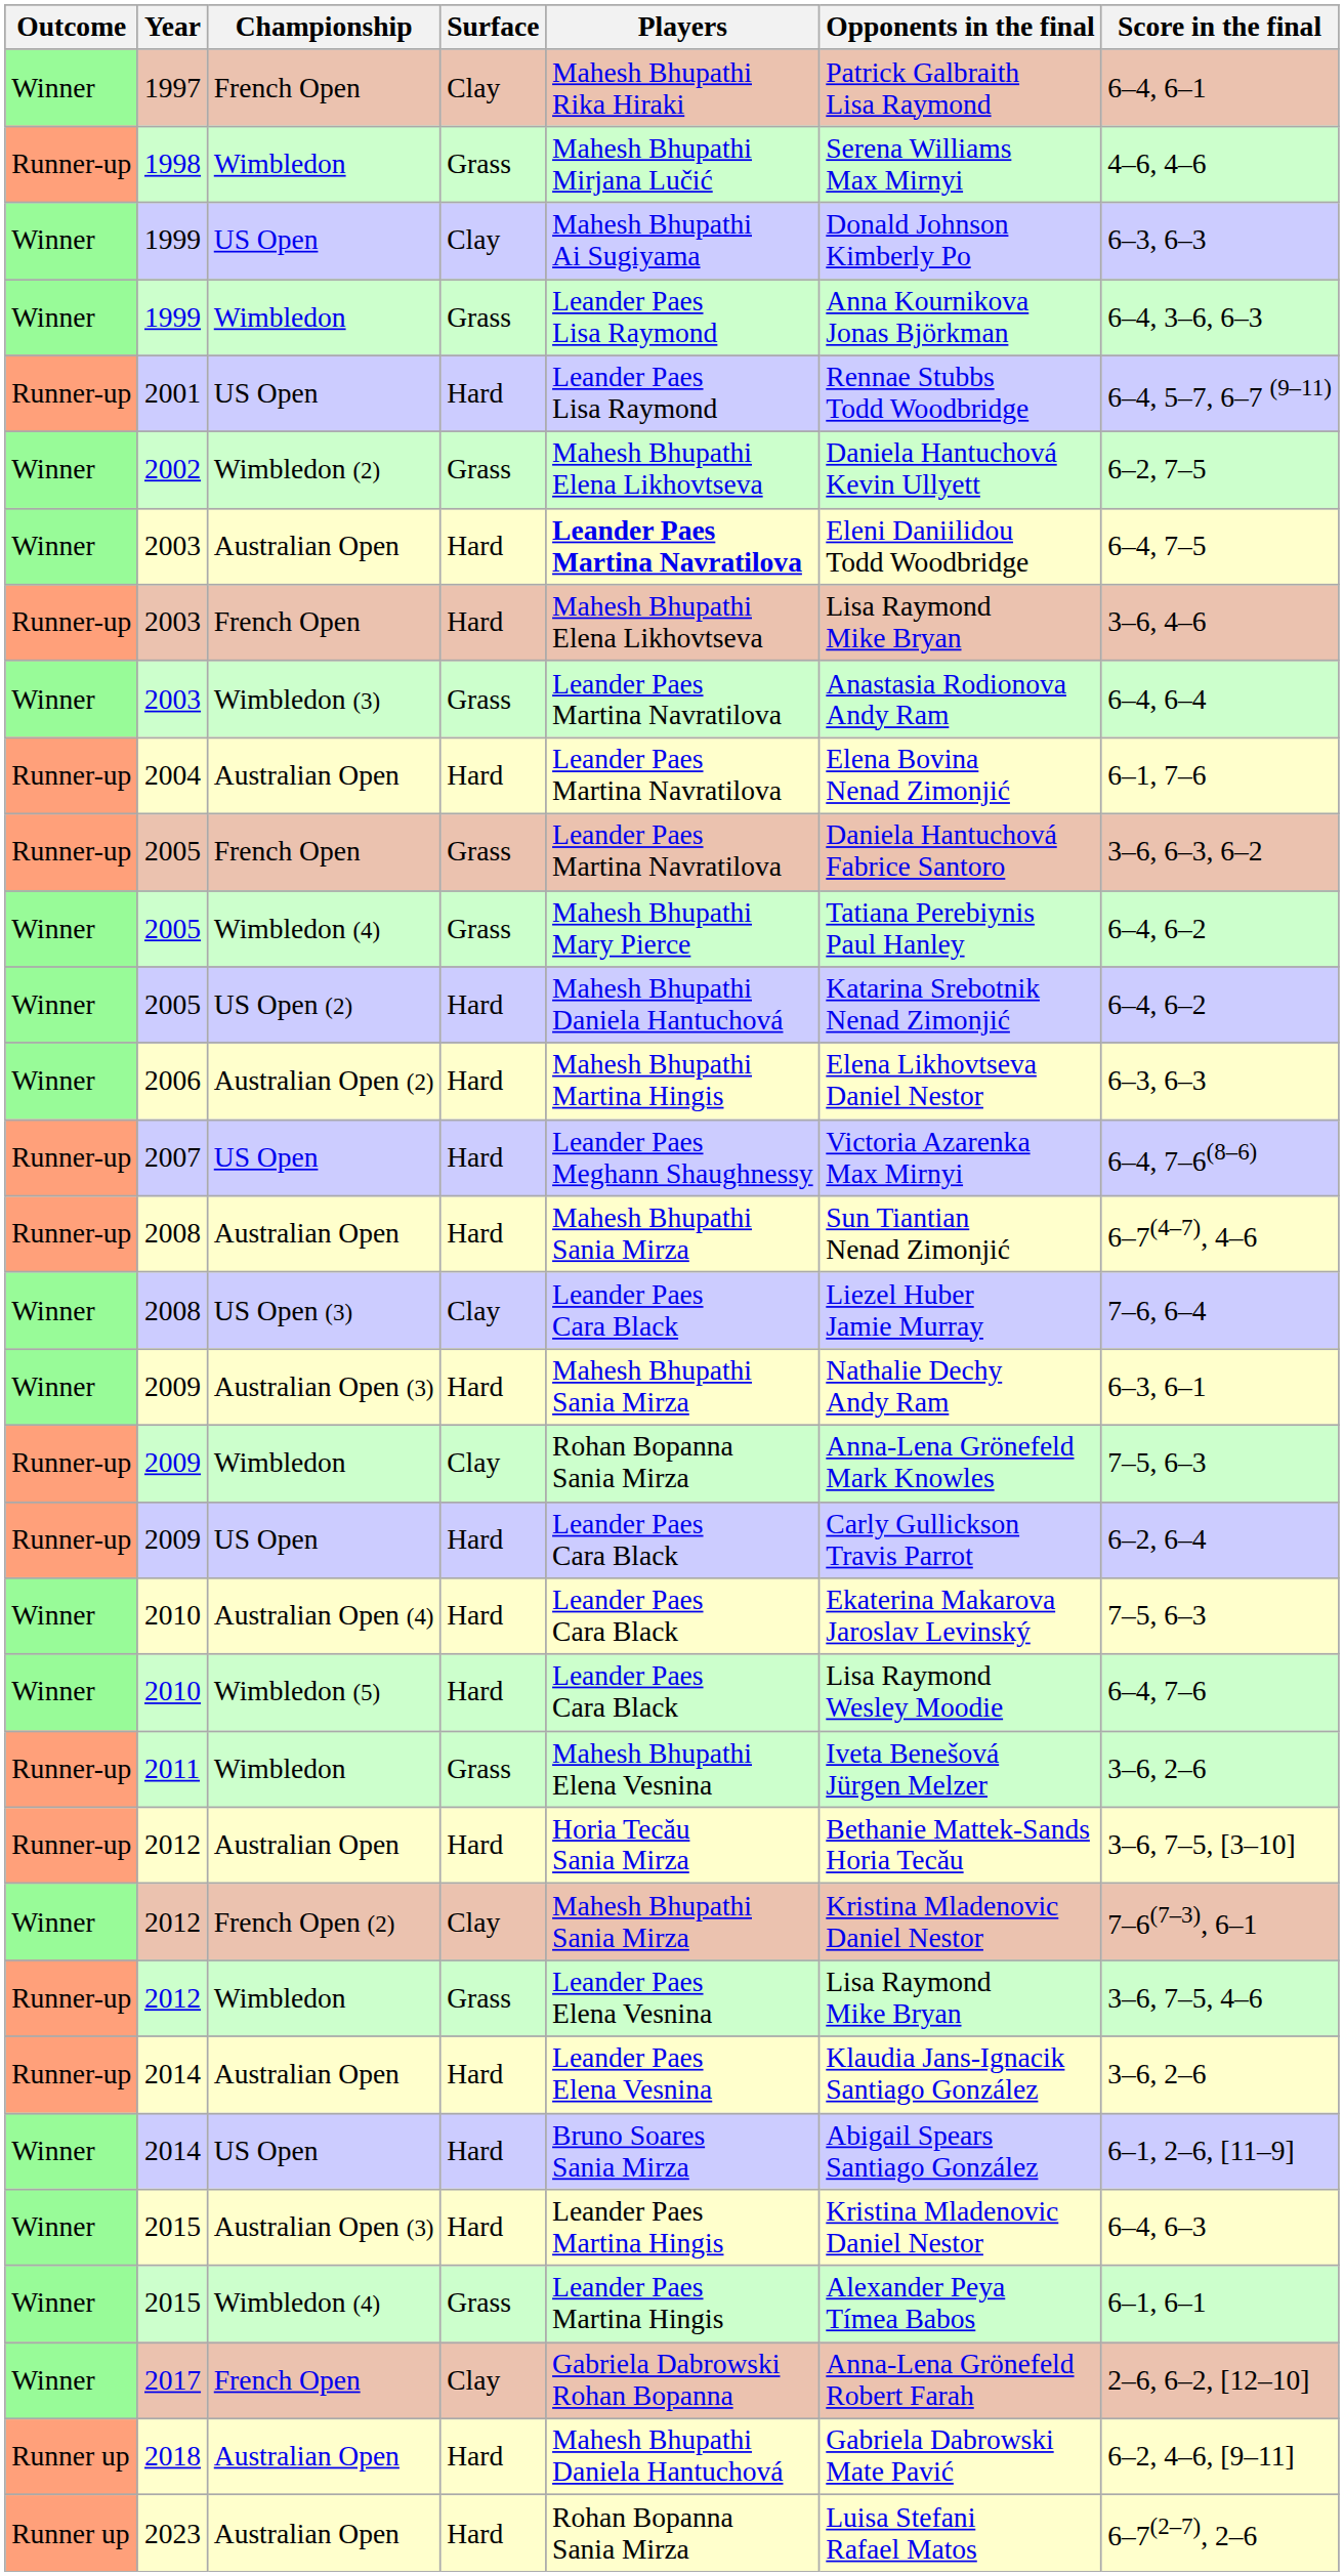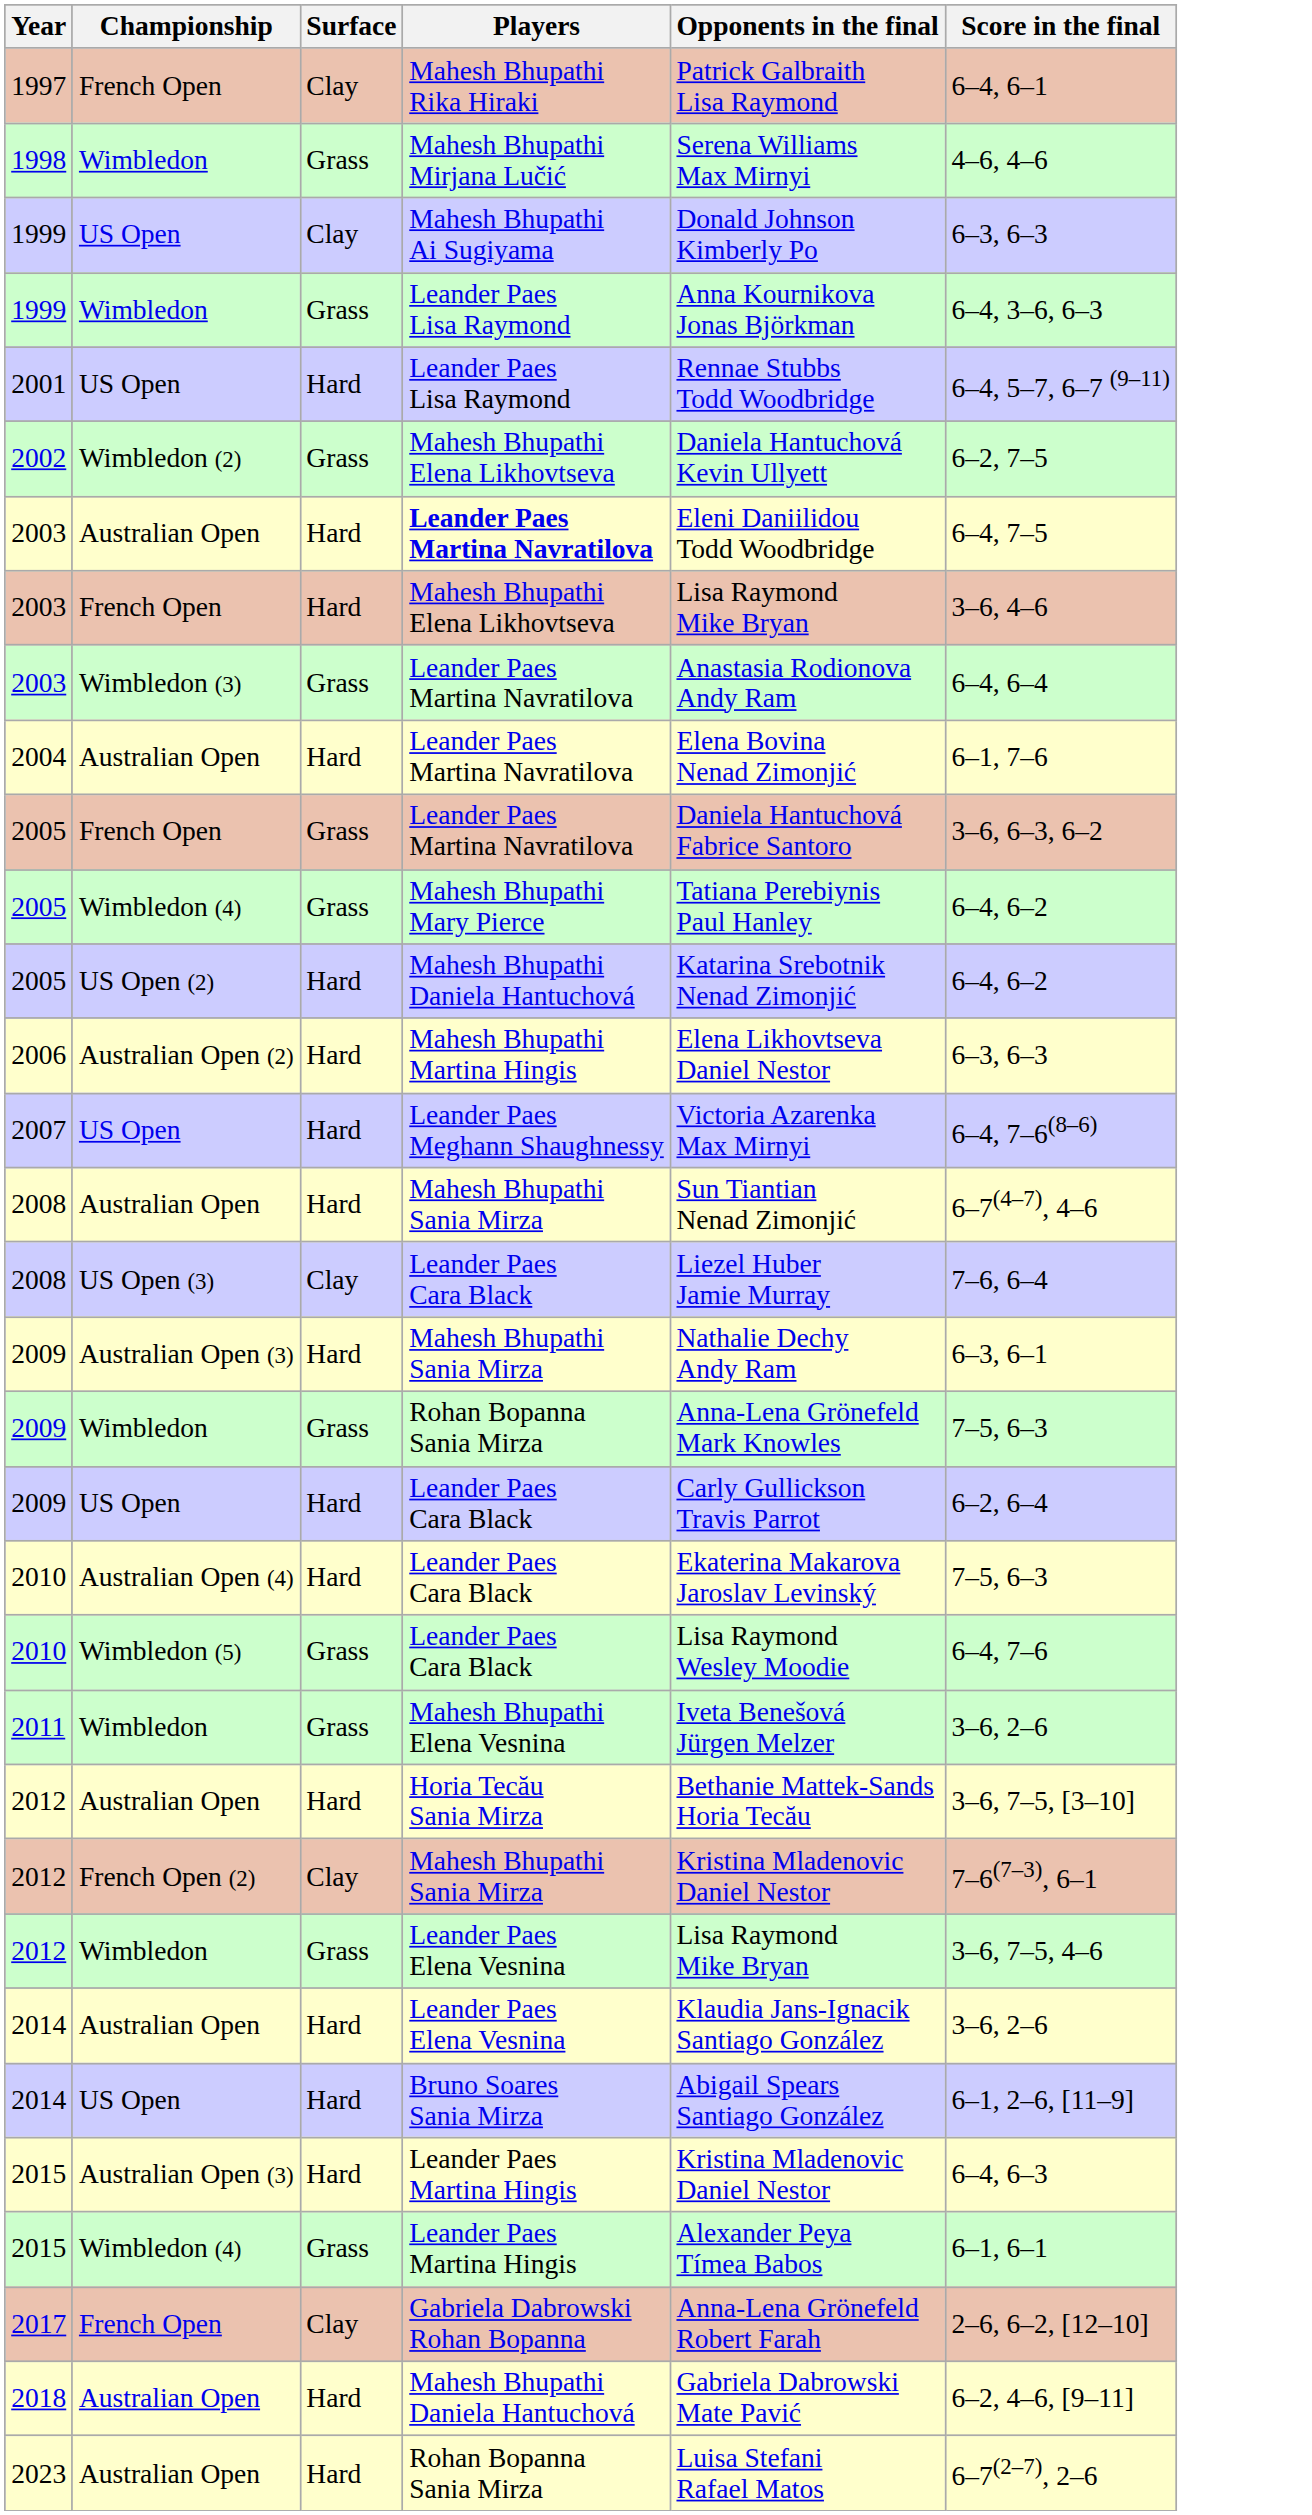 <table class="wikitable sortable">
 <tr>
-<th>Outcome</th>
 <th>Year</th>
 <th>Championship</th>
 <th>Surface</th>
 <th>Players</th>
 <th>Opponents in the final</th>
 <th class="unsortable">Score in the final</th>
 </tr>
 <tr bgcolor=#ebc2af>
-<td bgcolor=98FB98>Winner</td>
 <td>1997</td>
 <td>French Open</td>
 <td>Clay</td>
 <td> <a href='#'>Mahesh Bhupathi</a><br> <a href='#'>Rika Hiraki</a></td>
 <td> <a href='#'>Patrick Galbraith</a><br> <a href='#'>Lisa Raymond</a></td>
 <td>6–4, 6–1</td>
 </tr>
 <tr bgcolor=#ccffcc>
-<td bgcolor=FFA07A>Runner-up</td>
 <td><a href='#'>1998</a></td>
 <td><a href='#'>Wimbledon</a></td>
 <td>Grass</td>
 <td> <a href='#'>Mahesh Bhupathi</a><br> <a href='#'>Mirjana Lučić</a></td>
 <td> <a href='#'>Serena Williams</a><br> <a href='#'>Max Mirnyi</a></td>
 <td>4–6, 4–6</td>
 </tr>
 <tr bgcolor=#ccccff>
-<td bgcolor=98FB98>Winner</td>
 <td>1999</td>
 <td><a href='#'>US Open</a></td>
 <td>Clay</td>
 <td> <a href='#'>Mahesh Bhupathi</a><br> <a href='#'>Ai Sugiyama</a></td>
 <td><a href='#'>Donald Johnson</a><br> <a href='#'>Kimberly Po</a></td>
 <td>6–3, 6–3</td>
 </tr>
 <tr bgcolor=CCFFCC>
-<td bgcolor=98FB98>Winner</td>
 <td><a href='#'>1999</a></td>
 <td><a href='#'>Wimbledon</a></td>
 <td>Grass</td>
 <td> <a href='#'>Leander Paes</a><br> <a href='#'>Lisa Raymond</a></td>
 <td> <a href='#'>Anna Kournikova</a><br> <a href='#'>Jonas Björkman</a></td>
 <td>6–4, 3–6, 6–3</td>
 </tr>
 <tr bgcolor=CCCCFF>
-<td bgcolor=ffa07a>Runner-up</td>
 <td>2001</td>
 <td>US Open</td>
 <td>Hard</td>
 <td> <a href='#'>Leander Paes</a><br> Lisa Raymond</td>
 <td> <a href='#'>Rennae Stubbs</a><br> <a href='#'>Todd Woodbridge</a></td>
 <td>6–4, 5–7, 6–7 <sup>(9–11)</sup></td>
 </tr>
 <tr bgcolor=#ccffcc>
-<td bgcolor=98FB98>Winner</td>
 <td><a href='#'>2002</a></td>
 <td>Wimbledon <small>(2)</small></td>
 <td>Grass</td>
 <td> <a href='#'>Mahesh Bhupathi</a><br> <a href='#'>Elena Likhovtseva</a></td>
 <td> <a href='#'>Daniela Hantuchová</a><br> <a href='#'>Kevin Ullyett</a></td>
 <td>6–2, 7–5</td>
 </tr>
 <tr bgcolor=FFFFCC>
-<td bgcolor=98FB98>Winner</td>
 <td>2003</td>
 <td>Australian Open</td>
 <td>Hard</td>
 <td><strong> <a href='#'>Leander Paes</a><br> <a href='#'>Martina Navratilova</a></strong></td>
 <td> <a href='#'>Eleni Daniilidou</a><br> Todd Woodbridge</td>
 <td>6–4, 7–5</td>
 </tr>
 <tr bgcolor=#ebc2af>
-<td bgcolor=FFA07A>Runner-up</td>
 <td>2003</td>
 <td>French Open</td>
 <td>Hard</td>
 <td> <a href='#'>Mahesh Bhupathi</a><br> Elena Likhovtseva</td>
 <td> Lisa Raymond<br> <a href='#'>Mike Bryan</a></td>
 <td>3–6, 4–6</td>
 </tr>
 <tr bgcolor=CCFFCC>
-<td bgcolor=98FB98>Winner</td>
 <td><a href='#'>2003</a></td>
 <td>Wimbledon <small>(3)</small></td>
 <td>Grass</td>
 <td> <a href='#'>Leander Paes</a><br> Martina Navratilova</td>
 <td> <a href='#'>Anastasia Rodionova</a><br> <a href='#'>Andy Ram</a></td>
 <td>6–4, 6–4</td>
 </tr>
 <tr bgcolor=FFFFCC>
-<td bgcolor=FFA07A>Runner-up</td>
 <td>2004</td>
 <td>Australian Open</td>
 <td>Hard</td>
 <td> <a href='#'>Leander Paes</a><br> Martina Navratilova</td>
 <td> <a href='#'>Elena Bovina</a><br> <a href='#'>Nenad Zimonjić</a></td>
 <td>6–1, 7–6</td>
 </tr>
 <tr bgcolor=EBC2AF>
-<td bgcolor=FFA07A>Runner-up</td>
 <td>2005</td>
 <td>French Open</td>
 <td>Grass</td>
 <td> <a href='#'>Leander Paes</a><br> Martina Navratilova</td>
 <td> <a href='#'>Daniela Hantuchová</a><br> <a href='#'>Fabrice Santoro</a></td>
 <td>3–6, 6–3, 6–2</td>
 </tr>
 <tr bgcolor=#ccffcc>
-<td bgcolor=98FB98>Winner</td>
 <td><a href='#'>2005</a></td>
 <td>Wimbledon <small>(4)</small></td>
 <td>Grass</td>
 <td> <a href='#'>Mahesh Bhupathi</a><br> <a href='#'>Mary Pierce</a></td>
 <td> <a href='#'>Tatiana Perebiynis</a><br> <a href='#'>Paul Hanley</a></td>
 <td>6–4, 6–2</td>
 </tr>
 <tr bgcolor=#ccccff>
-<td bgcolor=98FB98>Winner</td>
 <td>2005</td>
 <td>US Open <small>(2)</small></td>
 <td>Hard</td>
 <td> <a href='#'>Mahesh Bhupathi</a><br> <a href='#'>Daniela Hantuchová</a></td>
 <td> <a href='#'>Katarina Srebotnik</a><br> <a href='#'>Nenad Zimonjić</a></td>
 <td>6–4, 6–2</td>
 </tr>
 <tr bgcolor=#ffffcc>
-<td bgcolor=98FB98>Winner</td>
 <td>2006</td>
 <td>Australian Open <small>(2)</small></td>
 <td>Hard</td>
 <td> <a href='#'>Mahesh Bhupathi</a><br> <a href='#'>Martina Hingis</a></td>
 <td> <a href='#'>Elena Likhovtseva</a><br> <a href='#'>Daniel Nestor</a></td>
 <td>6–3, 6–3</td>
 </tr>
 <tr bgcolor=CCCCFF>
-<td bgcolor=FFA07A>Runner-up</td>
 <td>2007</td>
 <td><a href='#'>US Open</a></td>
 <td>Hard</td>
 <td> <a href='#'>Leander Paes</a><br> <a href='#'>Meghann Shaughnessy</a></td>
 <td> <a href='#'>Victoria Azarenka</a><br> <a href='#'>Max Mirnyi</a></td>
 <td>6–4, 7–6<sup>(8–6)</sup></td>
 </tr>
 <tr bgcolor=#ffffcc>
-<td bgcolor=FFA07A>Runner-up</td>
 <td>2008</td>
 <td>Australian Open</td>
 <td>Hard</td>
 <td> <a href='#'>Mahesh Bhupathi</a><br> <a href='#'>Sania Mirza</a></td>
 <td> <a href='#'>Sun Tiantian</a><br> Nenad Zimonjić</td>
 <td>6–7<sup>(4–7)</sup>, 4–6</td>
 </tr>
 <tr bgcolor=CCCCFF>
-<td bgcolor=98FB98>Winner</td>
 <td>2008</td>
 <td>US Open <small>(3)</small></td>
 <td>Clay</td>
 <td> <a href='#'>Leander Paes</a><br> <a href='#'>Cara Black</a></td>
 <td> <a href='#'>Liezel Huber</a><br> <a href='#'>Jamie Murray</a></td>
 <td>7–6, 6–4</td>
 </tr>
 <tr bgcolor=#ffffcc>
-<td bgcolor=98FB98>Winner</td>
 <td>2009</td>
 <td>Australian Open <small>(3)</small></td>
 <td>Hard</td>
 <td> <a href='#'>Mahesh Bhupathi</a><br> <a href='#'>Sania Mirza</a></td>
 <td> <a href='#'>Nathalie Dechy</a><br> <a href='#'>Andy Ram</a></td>
 <td>6–3, 6–1</td>
 </tr>
 <tr bgcolor=CCFFCC>
-<td bgcolor=FFA07A>Runner-up</td>
 <td><a href='#'>2009</a></td>
 <td>Wimbledon</td>
-<td>Clay</td>
+<td>Grass</td>
 <td> Rohan Bopanna<br> Sania Mirza</td>
 <td> <a href='#'>Anna-Lena Grönefeld</a><br> <a href='#'>Mark Knowles</a></td>
 <td>7–5, 6–3</td>
 </tr>
 <tr bgcolor=CCCCFF>
-<td bgcolor=FFA07A>Runner-up</td>
 <td>2009</td>
 <td>US Open</td>
 <td>Hard</td>
 <td> <a href='#'>Leander Paes</a><br> Cara Black</td>
 <td> <a href='#'>Carly Gullickson</a><br> <a href='#'>Travis Parrot</a></td>
 <td>6–2, 6–4</td>
 </tr>
 <tr bgcolor=FFFFCC>
-<td bgcolor=98FB98>Winner</td>
 <td>2010</td>
 <td>Australian Open <small>(4)</small></td>
 <td>Hard</td>
 <td> <a href='#'>Leander Paes</a><br> Cara Black</td>
 <td> <a href='#'>Ekaterina Makarova</a><br> <a href='#'>Jaroslav Levinský</a></td>
 <td>7–5, 6–3</td>
 </tr>
 <tr bgcolor=CCFFCC>
-<td bgcolor=98FB98>Winner</td>
 <td><a href='#'>2010</a></td>
 <td>Wimbledon <small>(5)</small></td>
-<td>Hard</td>
+<td>Grass</td>
 <td> <a href='#'>Leander Paes</a><br> Cara Black</td>
 <td> Lisa Raymond<br> <a href='#'>Wesley Moodie</a></td>
 <td>6–4, 7–6</td>
 </tr>
 <tr bgcolor=#ccffcc>
-<td bgcolor=FFA07A>Runner-up</td>
 <td><a href='#'>2011</a></td>
 <td>Wimbledon</td>
 <td>Grass</td>
 <td> <a href='#'>Mahesh Bhupathi</a><br> Elena Vesnina</td>
 <td> <a href='#'>Iveta Benešová</a><br> <a href='#'>Jürgen Melzer</a></td>
 <td>3–6, 2–6</td>
 </tr>
 <tr bgcolor=FFFFCC>
-<td bgcolor=FFA07A>Runner-up</td>
 <td>2012</td>
 <td>Australian Open</td>
 <td>Hard</td>
 <td> <a href='#'>Horia Tecău</a><br>  <a href='#'>Sania Mirza</a></td>
 <td> <a href='#'>Bethanie Mattek-Sands</a><br> <a href='#'>Horia Tecău</a></td>
 <td>3–6, 7–5, [3–10]</td>
 </tr>
 <tr bgcolor=#ebc2af>
-<td bgcolor=98FB98>Winner</td>
 <td>2012</td>
 <td>French Open <small>(2)</small></td>
 <td>Clay</td>
 <td> <a href='#'>Mahesh Bhupathi</a><br> <a href='#'>Sania Mirza</a></td>
 <td> <a href='#'>Kristina Mladenovic</a><br> <a href='#'>Daniel Nestor</a></td>
 <td>7–6<sup>(7–3)</sup>, 6–1</td>
 </tr>
 <tr bgcolor=CCFFCC>
-<td bgcolor=FFA07A>Runner-up</td>
 <td><a href='#'>2012</a></td>
 <td>Wimbledon</td>
 <td>Grass</td>
 <td> <a href='#'>Leander Paes</a><br> Elena Vesnina</td>
 <td> Lisa Raymond<br> <a href='#'>Mike Bryan</a></td>
 <td>3–6, 7–5, 4–6</td>
 </tr>
 <tr bgcolor=FFFFCC>
-<td bgcolor=FFA07A>Runner-up</td>
 <td>2014</td>
 <td>Australian Open</td>
 <td>Hard</td>
 <td> <a href='#'>Leander Paes</a><br> <a href='#'>Elena Vesnina</a></td>
 <td> <a href='#'>Klaudia Jans-Ignacik</a><br> <a href='#'>Santiago González</a></td>
 <td>3–6, 2–6</td>
 </tr>
 <tr bgcolor=CCCCFF>
-<td bgcolor=98FB98>Winner</td>
 <td>2014</td>
 <td>US Open</td>
 <td>Hard</td>
 <td> <a href='#'>Bruno Soares</a><br> <a href='#'>Sania Mirza</a></td>
 <td> <a href='#'>Abigail Spears</a><br> <a href='#'>Santiago González</a></td>
 <td>6–1, 2–6, [11–9]</td>
 </tr>
 <tr style="background:#ffc;">
-<td bgcolor=98FB98>Winner</td>
 <td>2015</td>
 <td>Australian Open <small>(3)</small></td>
 <td>Hard</td>
 <td> Leander Paes<br> <a href='#'>Martina Hingis</a></td>
 <td> <a href='#'>Kristina Mladenovic</a><br> <a href='#'>Daniel Nestor</a></td>
 <td>6–4, 6–3</td>
 </tr>
 <tr style="background:#cfc;">
-<td bgcolor=98FB98>Winner</td>
 <td>2015</td>
 <td>Wimbledon <small>(4)</small></td>
 <td>Grass</td>
 <td> <a href='#'>Leander Paes</a><br> Martina Hingis</td>
 <td> <a href='#'>Alexander Peya</a><br> <a href='#'>Tímea Babos</a></td>
 <td>6–1, 6–1</td>
 </tr>
 <tr style="background:#ebc2af;">
-<td bgcolor=98fb98>Winner</td>
 <td><a href='#'>2017</a></td>
 <td><a href='#'>French Open</a></td>
 <td>Clay</td>
 <td> <a href='#'>Gabriela Dabrowski</a><br> <a href='#'>Rohan Bopanna</a></td>
 <td> <a href='#'>Anna-Lena Grönefeld</a> <br>  <a href='#'>Robert Farah</a></td>
 <td>2–6, 6–2, [12–10]</td>
 </tr>
 <tr bgcolor=#FFFFCC>
-<td bgcolor=#ffa07a>Runner up</td>
 <td><a href='#'>2018</a></td>
 <td><a href='#'>Australian Open</a></td>
 <td>Hard</td>
 <td> <a href='#'>Mahesh Bhupathi</a><br> <a href='#'>Daniela Hantuchová</a></td>
 <td> <a href='#'>Gabriela Dabrowski</a> <br> <a href='#'>Mate Pavić</a></td>
 <td>6–2, 4–6, [9–11]</td>
 </tr>
 <tr style="background:#ffc;">
-<td bgcolor=#ffa07a>Runner up</td>
 <td>2023</td>
 <td>Australian Open <small></small></td>
 <td>Hard</td>
 <td> Rohan Bopanna<br> Sania Mirza</td>
 <td> <a href='#'>Luisa Stefani</a><br> <a href='#'>Rafael Matos</a></td>
 <td>6–7<sup>(2–7)</sup>, 2–6</td>
 </tr>
 </table>
